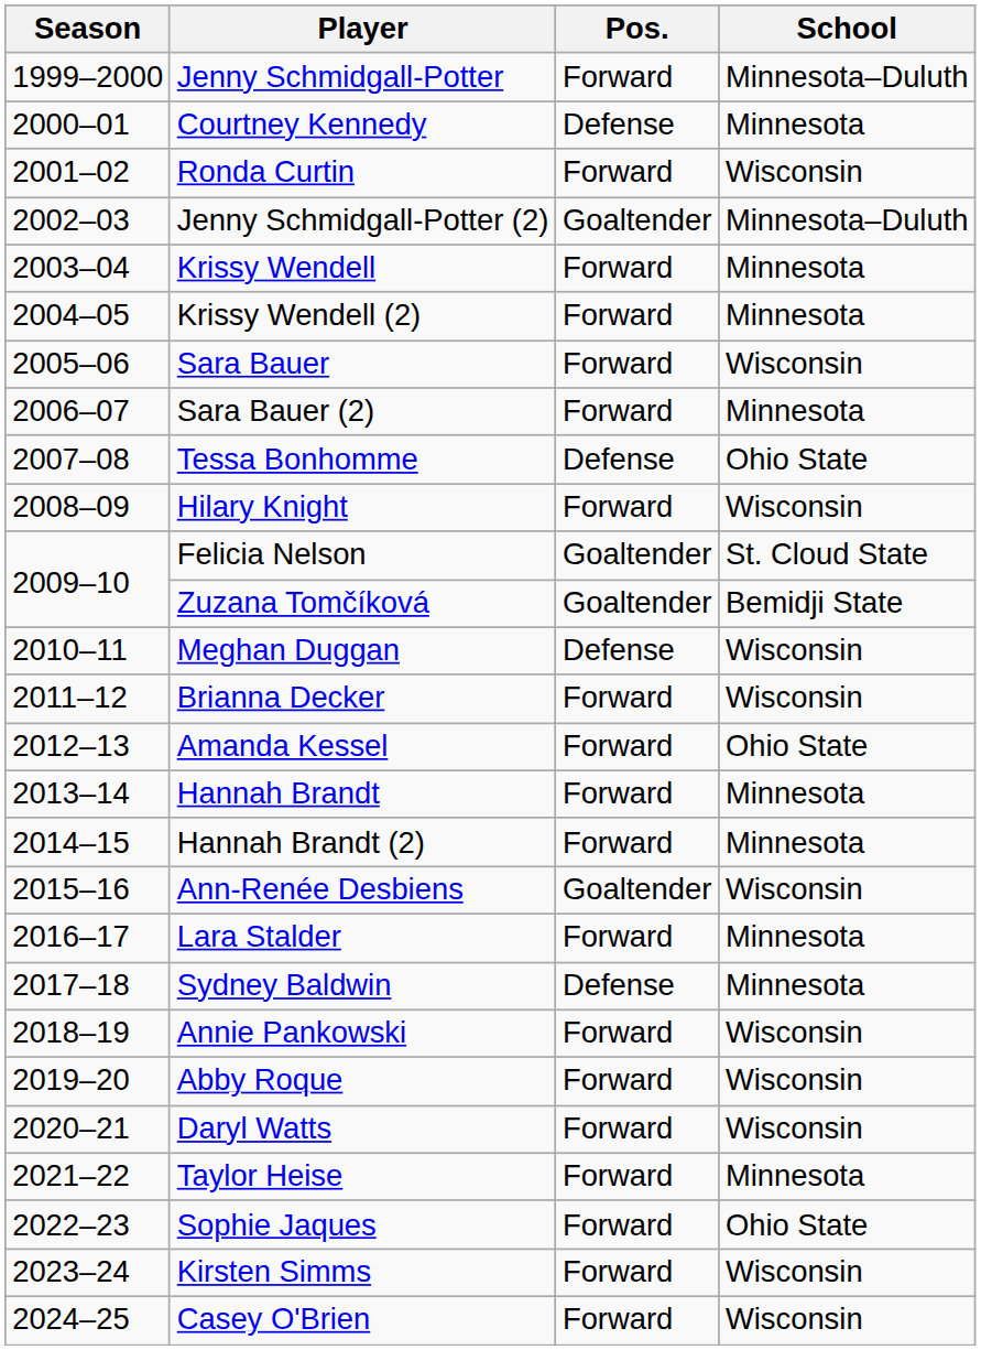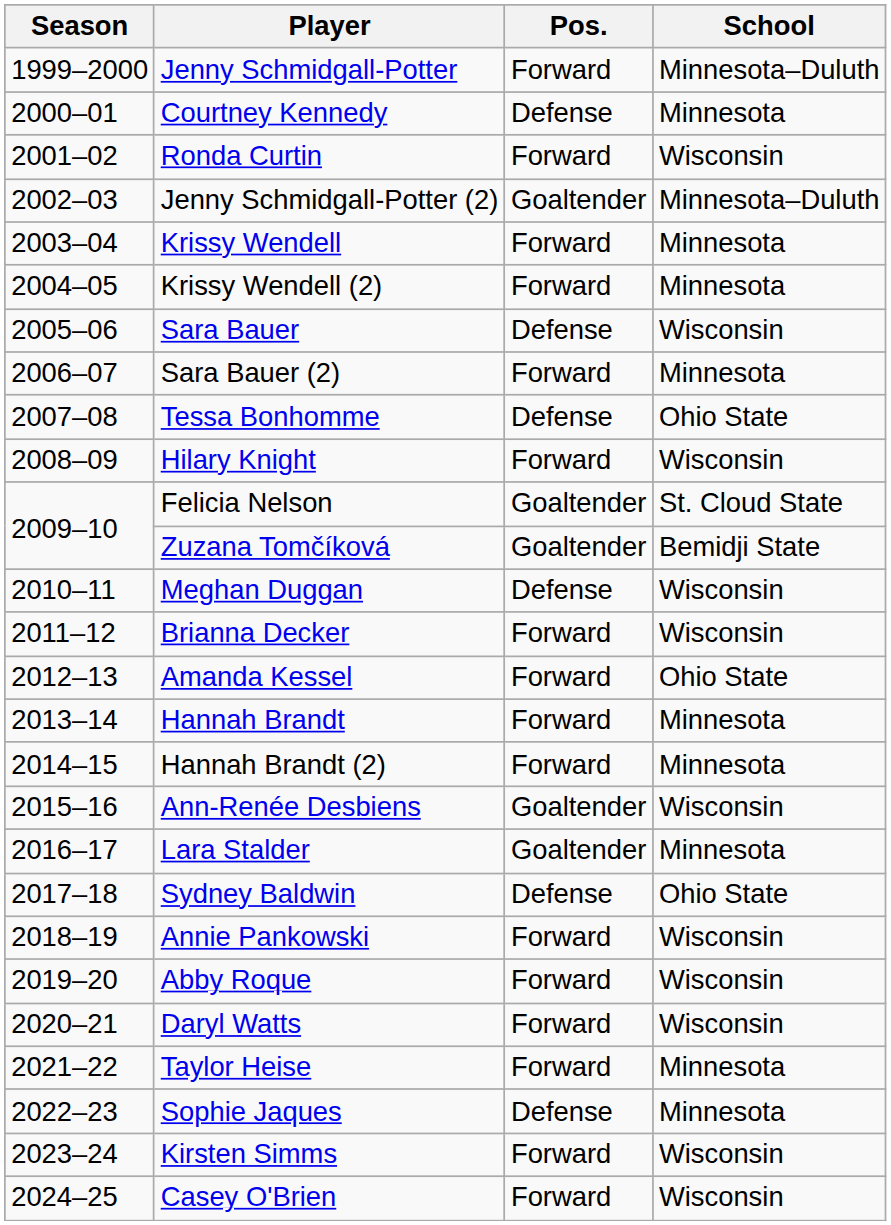 <table class="wikitable sortable">
 <tr>
 <th>Season</th>
 <th>Player</th>
 <th>Pos.</th>
 <th>School</th>
 </tr>
 <tr>
 <td>1999–2000</td>
 <td><a href='#'>Jenny Schmidgall-Potter</a></td>
 <td>Forward</td>
 <td>Minnesota–Duluth</td>
 </tr>
 <tr>
 <td>2000–01</td>
 <td><a href='#'>Courtney Kennedy</a></td>
 <td>Defense</td>
 <td>Minnesota</td>
 </tr>
 <tr>
 <td>2001–02</td>
 <td><a href='#'>Ronda Curtin</a></td>
 <td>Forward</td>
 <td>Wisconsin</td>
 </tr>
 <tr>
 <td>2002–03</td>
 <td>Jenny Schmidgall-Potter (2)</td>
 <td>Goaltender</td>
 <td>Minnesota–Duluth</td>
 </tr>
 <tr>
 <td>2003–04</td>
 <td><a href='#'>Krissy Wendell</a></td>
 <td>Forward</td>
 <td>Minnesota</td>
 </tr>
 <tr>
 <td>2004–05</td>
 <td>Krissy Wendell (2)</td>
 <td>Forward</td>
 <td>Minnesota</td>
 </tr>
 <tr>
 <td>2005–06</td>
 <td><a href='#'>Sara Bauer</a></td>
-<td>Forward</td>
+<td>Defense</td>
 <td>Wisconsin</td>
 </tr>
 <tr>
 <td>2006–07</td>
 <td>Sara Bauer (2)</td>
 <td>Forward</td>
 <td>Minnesota</td>
 </tr>
 <tr>
 <td>2007–08</td>
 <td><a href='#'>Tessa Bonhomme</a></td>
 <td>Defense</td>
 <td>Ohio State</td>
 </tr>
 <tr>
 <td>2008–09</td>
 <td><a href='#'>Hilary Knight</a></td>
 <td>Forward</td>
 <td>Wisconsin</td>
 </tr>
 <tr>
 <td rowspan="2">2009–10<sup></sup></td>
 <td>Felicia Nelson</td>
 <td>Goaltender</td>
 <td>St. Cloud State</td>
 </tr>
 <tr>
 <td><a href='#'>Zuzana Tomčíková</a></td>
 <td>Goaltender</td>
 <td>Bemidji State</td>
 </tr>
 <tr>
 <td>2010–11</td>
 <td><a href='#'>Meghan Duggan</a></td>
 <td>Defense</td>
 <td>Wisconsin</td>
 </tr>
 <tr>
 <td>2011–12</td>
 <td><a href='#'>Brianna Decker</a></td>
 <td>Forward</td>
 <td>Wisconsin</td>
 </tr>
 <tr>
 <td>2012–13</td>
 <td><a href='#'>Amanda Kessel</a></td>
 <td>Forward</td>
 <td>Ohio State</td>
 </tr>
 <tr>
 <td>2013–14</td>
 <td><a href='#'>Hannah Brandt</a></td>
 <td>Forward</td>
 <td>Minnesota</td>
 </tr>
 <tr>
 <td>2014–15</td>
 <td>Hannah Brandt (2)</td>
 <td>Forward</td>
 <td>Minnesota</td>
 </tr>
 <tr>
 <td>2015–16</td>
 <td><a href='#'>Ann-Renée Desbiens</a></td>
 <td>Goaltender</td>
 <td>Wisconsin</td>
 </tr>
 <tr>
 <td>2016–17</td>
 <td><a href='#'>Lara Stalder</a></td>
-<td>Forward</td>
+<td>Goaltender</td>
 <td>Minnesota</td>
 </tr>
 <tr>
 <td>2017–18</td>
 <td><a href='#'>Sydney Baldwin</a></td>
 <td>Defense</td>
-<td>Minnesota</td>
+<td>Ohio State</td>
 </tr>
 <tr>
 <td>2018–19</td>
 <td><a href='#'>Annie Pankowski</a></td>
 <td>Forward</td>
 <td>Wisconsin</td>
 </tr>
 <tr>
 <td>2019–20</td>
 <td><a href='#'>Abby Roque</a></td>
 <td>Forward</td>
 <td>Wisconsin</td>
 </tr>
 <tr>
 <td>2020–21</td>
 <td><a href='#'>Daryl Watts</a></td>
 <td>Forward</td>
 <td>Wisconsin</td>
 </tr>
 <tr>
 <td>2021–22</td>
 <td><a href='#'>Taylor Heise</a></td>
 <td>Forward</td>
 <td>Minnesota</td>
 </tr>
 <tr>
 <td>2022–23</td>
 <td><a href='#'>Sophie Jaques</a></td>
-<td>Forward</td>
-<td>Ohio State</td>
+<td>Defense</td>
+<td>Minnesota</td>
 </tr>
 <tr>
 <td>2023–24</td>
 <td><a href='#'>Kirsten Simms</a></td>
 <td>Forward</td>
 <td>Wisconsin</td>
 </tr>
 <tr>
 <td>2024–25</td>
 <td><a href='#'>Casey O'Brien</a></td>
 <td>Forward</td>
 <td>Wisconsin</td>
 </tr>
 </table>
